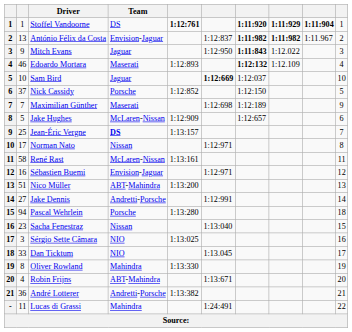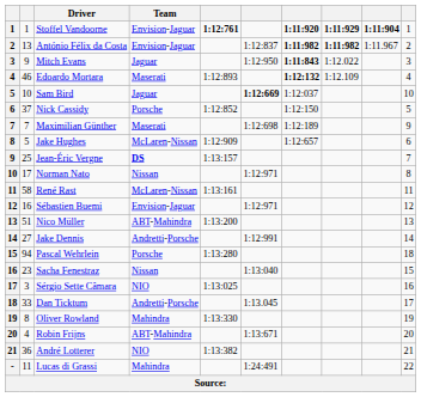 <table class="wikitable sortable" style="font-size: 85%">
 <tr>
 <th scope="col"></th>
 <th scope="col"></th>
 <th scope="col">Driver</th>
 <th scope="col">Team</th>
 <th scope="col"></th>
 <th scope="col"></th>
 <th scope="col"></th>
 <th scope="col"></th>
 <th scope="col"></th>
 <th scope="col"></th>
 </tr>
 <tr>
 <th scope="row">1</th>
 <td align="center">1</td>
 <td data-sort-value="VAN"> <a href='#'>Stoffel Vandoorne</a></td>
-<td><a href='#'>DS</a></td>
+<td><a href='#'>Envision</a>-<a href='#'>Jaguar</a></td>
 <td><strong>1:12:761</strong></td>
 <td></td>
 <td><strong>1:11:920</strong></td>
 <td><strong>1:11:929</strong></td>
 <td><strong>1:11:904</strong></td>
 <td align="center">1</td>
 </tr>
 <tr>
 <th scope="row">2</th>
 <td align="center">13</td>
 <td data-sort-value="DAC"> <a href='#'>António Félix da Costa</a></td>
 <td><a href='#'>Envision</a>-<a href='#'>Jaguar</a></td>
 <td></td>
 <td>1:12:837</td>
 <td><strong>1:11:982</strong></td>
 <td><strong>1:11:982</strong></td>
 <td>1:11.967</td>
 <td align="center">2</td>
 </tr>
 <tr>
 <th scope="row">3</th>
 <td align="center">9</td>
 <td data-sort-value="EVA"> <a href='#'>Mitch Evans</a></td>
 <td><a href='#'>Jaguar</a></td>
 <td></td>
 <td>1:12:950</td>
 <td><strong>1:11:843</strong></td>
 <td>1:12.022</td>
 <td></td>
 <td align="center">3</td>
 </tr>
 <tr>
 <th scope="row">4</th>
 <td align="center">46</td>
 <td data-sort-value="MOR"> <a href='#'>Edoardo Mortara</a></td>
 <td><a href='#'>Maserati</a></td>
 <td>1:12:893</td>
 <td></td>
 <td><strong>1:12:132</strong></td>
 <td>1:12.109</td>
 <td></td>
 <td align="center">4</td>
 </tr>
 <tr>
 <th scope="row">5</th>
 <td align="center">10</td>
 <td data-sort-value="BIR"> <a href='#'>Sam Bird</a></td>
 <td><a href='#'>Jaguar</a></td>
 <td></td>
 <td><strong>1:12:669</strong></td>
 <td>1:12:037</td>
 <td></td>
 <td></td>
 <td align="center">10</td>
 </tr>
 <tr>
 <th scope="row">6</th>
 <td align="center">37</td>
 <td data-sort-value="CAS"> <a href='#'>Nick Cassidy</a></td>
 <td><a href='#'>Porsche</a></td>
 <td>1:12:852</td>
 <td></td>
 <td>1:12:150</td>
 <td></td>
 <td></td>
 <td align="center">5</td>
 </tr>
 <tr>
 <th scope="row">7</th>
 <td align="center">7</td>
 <td data-sort-value="GUE"> <a href='#'>Maximilian Günther</a></td>
 <td><a href='#'>Maserati</a></td>
 <td></td>
 <td>1:12:698</td>
 <td>1:12:189</td>
 <td></td>
 <td></td>
 <td align="center">9</td>
 </tr>
 <tr>
 <th scope="row">8</th>
 <td align="center">5</td>
 <td data-sort-value="HUG"> <a href='#'>Jake Hughes</a></td>
 <td><a href='#'>McLaren</a>-<a href='#'>Nissan</a></td>
 <td>1:12:909</td>
 <td></td>
 <td>1:12:657</td>
 <td></td>
 <td></td>
 <td align="center">6</td>
 </tr>
 <tr>
 <th scope="row">9</th>
 <td align="center">25</td>
 <td data-sort-value="JEV"> <a href='#'>Jean-Éric Vergne</a></td>
 <td><strong><a href='#'>DS</a></strong></td>
 <td>1:13:157</td>
 <td></td>
 <td></td>
 <td></td>
 <td></td>
 <td align="center">7</td>
 </tr>
 <tr>
 <th scope="row">10</th>
 <td align="center">17</td>
 <td data-sort-value="NAT"> <a href='#'>Norman Nato</a></td>
 <td><a href='#'>Nissan</a></td>
 <td></td>
 <td>1:12:971</td>
 <td></td>
 <td></td>
 <td></td>
 <td align="center">8</td>
 </tr>
 <tr>
 <th scope="row">11</th>
 <td align="center">58</td>
 <td data-sort-value="RAS"> <a href='#'>René Rast</a></td>
 <td><a href='#'>McLaren</a>-<a href='#'>Nissan</a></td>
 <td>1:13:161</td>
 <td></td>
 <td></td>
 <td></td>
 <td></td>
 <td align="center">11</td>
 </tr>
 <tr>
 <th scope="row">12</th>
 <td align="center">16</td>
 <td data-sort-value="BUE"> <a href='#'>Sébastien Buemi</a></td>
 <td><a href='#'>Envision</a>-<a href='#'>Jaguar</a></td>
 <td></td>
 <td>1:12:971</td>
 <td></td>
 <td></td>
 <td></td>
 <td align="center">12</td>
 </tr>
 <tr>
 <th scope="row">13</th>
 <td align="center">51</td>
 <td data-sort-value="MUE"> <a href='#'>Nico Müller</a></td>
 <td><a href='#'>ABT</a>-<a href='#'>Mahindra</a></td>
 <td>1:13:200</td>
 <td></td>
 <td></td>
 <td></td>
 <td></td>
 <td align="center">13</td>
 </tr>
 <tr>
 <th scope="row">14</th>
 <td align="center">27</td>
 <td data-sort-value="DEN"> <a href='#'>Jake Dennis</a></td>
 <td><a href='#'>Andretti</a>-<a href='#'>Porsche</a></td>
 <td></td>
 <td>1:12:991</td>
 <td></td>
 <td></td>
 <td></td>
 <td align="center">14</td>
 </tr>
 <tr>
 <th scope="row">15</th>
 <td align="center">94</td>
 <td data-sort-value="WEH"> <a href='#'>Pascal Wehrlein</a></td>
 <td><a href='#'>Porsche</a></td>
 <td>1:13:280</td>
 <td></td>
 <td></td>
 <td></td>
 <td></td>
 <td align="center">18</td>
 </tr>
 <tr>
 <th scope="row">16</th>
 <td align="center">23</td>
 <td data-sort-value="FEN"> <a href='#'>Sacha Fenestraz</a></td>
 <td><a href='#'>Nissan</a></td>
 <td></td>
 <td>1:13:040</td>
 <td></td>
 <td></td>
 <td></td>
 <td align="center">15</td>
 </tr>
 <tr>
 <th scope="row">17</th>
 <td align="center">3</td>
 <td data-sort-value="SET"> <a href='#'>Sérgio Sette Câmara</a></td>
 <td><a href='#'>NIO</a></td>
 <td>1:13:025</td>
 <td></td>
 <td></td>
 <td></td>
 <td></td>
 <td align="center">16</td>
 </tr>
 <tr>
 <th scope="row">18</th>
 <td align="center">33</td>
 <td data-sort-value="TIC"> <a href='#'>Dan Ticktum</a></td>
-<td><a href='#'>NIO</a></td>
+<td><a href='#'>Andretti</a>-<a href='#'>Porsche</a></td>
 <td></td>
 <td>1:13.045</td>
 <td></td>
 <td></td>
 <td></td>
 <td align="center">17</td>
 </tr>
 <tr>
 <th scope="row">19</th>
 <td align="center">8</td>
 <td data-sort-value="ROW"> <a href='#'>Oliver Rowland</a></td>
 <td><a href='#'>Mahindra</a></td>
 <td>1:13:330</td>
 <td></td>
 <td></td>
 <td></td>
 <td></td>
 <td align="center">19</td>
 </tr>
 <tr>
 <th scope="row">20</th>
 <td align="center">4</td>
 <td data-sort-value="FRI"> <a href='#'>Robin Frijns</a></td>
 <td><a href='#'>ABT</a>-<a href='#'>Mahindra</a></td>
 <td></td>
 <td>1:13:671</td>
 <td></td>
 <td></td>
 <td></td>
 <td align="center">20</td>
 </tr>
 <tr>
 <th scope="row">21</th>
 <td align="center">36</td>
 <td data-sort-value="LOT"> <a href='#'>André Lotterer</a></td>
-<td><a href='#'>Andretti</a>-<a href='#'>Porsche</a></td>
+<td><a href='#'>NIO</a></td>
 <td>1:13:382</td>
 <td></td>
 <td></td>
 <td></td>
 <td></td>
 <td align="center">21</td>
 </tr>
 <tr>
 <th scope="row">-</th>
 <td align="center">11</td>
 <td data-sort-value="DIG"> <a href='#'>Lucas di Grassi</a></td>
 <td><a href='#'>Mahindra</a></td>
 <td></td>
 <td>1:24:491</td>
 <td></td>
 <td></td>
 <td></td>
 <td align="center">22</td>
 </tr>
 <tr>
 <th colspan="10">Source:</th>
 </tr>
 </table>
